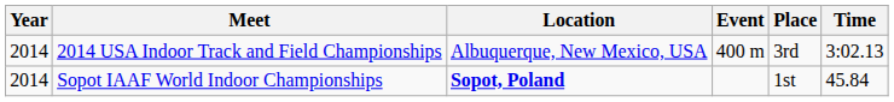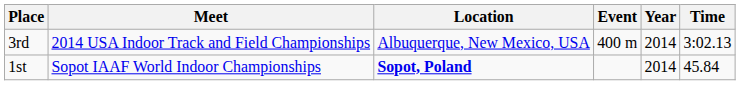 <table class="wikitable">
 <tr>
-<th>Year</th>
+<th>Place</th>
 <th>Meet</th>
 <th>Location</th>
 <th>Event</th>
-<th>Place</th>
+<th>Year</th>
 <th>Time</th>
 </tr>
 <tr>
-<td>2014</td>
+<td>3rd</td>
 <td><a href='#'>2014 USA Indoor Track and Field Championships</a></td>
 <td><a href='#'>Albuquerque, New Mexico, USA</a></td>
 <td>400 m</td>
-<td>3rd</td>
+<td>2014</td>
 <td>3:02.13</td>
 </tr>
 <tr>
-<td>2014</td>
+<td>1st</td>
 <td><a href='#'>Sopot IAAF World Indoor Championships</a></td>
 <td><strong><a href='#'>Sopot, Poland</a></strong></td>
 <td></td>
-<td>1st</td>
+<td>2014</td>
 <td>45.84</td>
 </tr>
 </table>
